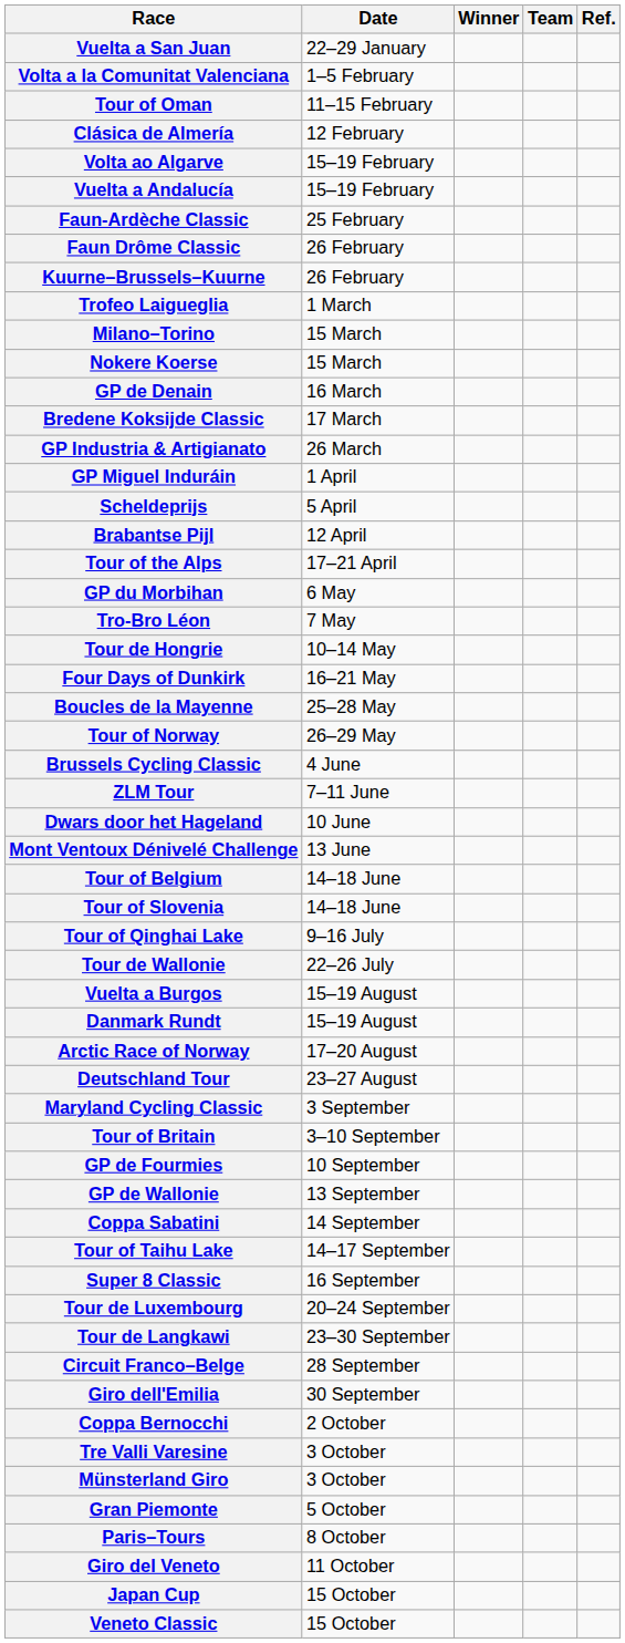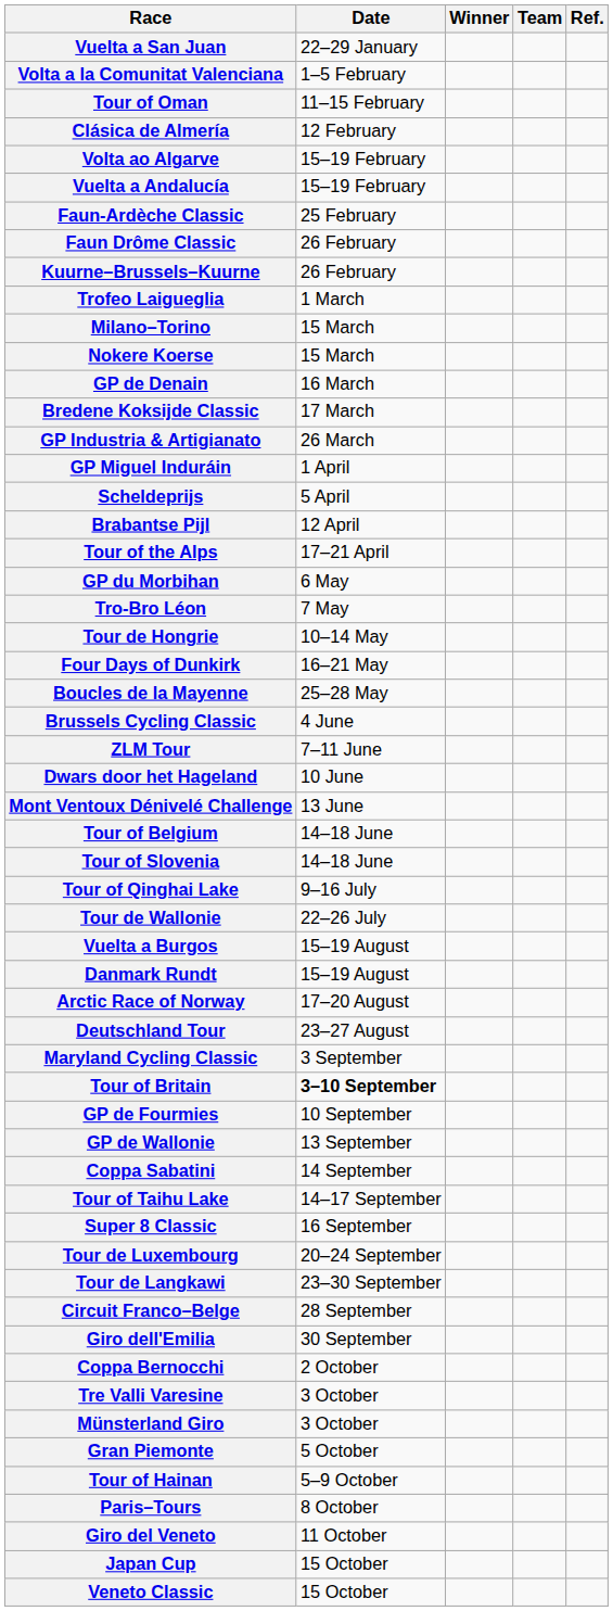 <table class="wikitable plainrowheaders">
 <tr>
 <th scope="col">Race</th>
 <th scope="col">Date</th>
 <th scope="col">Winner</th>
 <th scope="col">Team</th>
 <th scope="col">Ref.</th>
 </tr>
 <tr>
 <th scope="row"> <a href='#'>Vuelta a San Juan</a></th>
 <td>22–29 January</td>
 <td></td>
 <td></td>
 <td></td>
 </tr>
 <tr>
 <th scope="row"> <a href='#'>Volta a la Comunitat Valenciana</a></th>
 <td>1–5 February</td>
 <td></td>
 <td></td>
 <td></td>
 </tr>
 <tr>
 <th scope="row"> <a href='#'>Tour of Oman</a></th>
 <td>11–15 February</td>
 <td></td>
 <td></td>
 <td></td>
 </tr>
 <tr>
 <th scope="row"> <a href='#'>Clásica de Almería</a></th>
 <td>12 February</td>
 <td></td>
 <td></td>
 <td></td>
 </tr>
 <tr>
 <th scope="row"> <a href='#'>Volta ao Algarve</a></th>
 <td>15–19 February</td>
 <td></td>
 <td></td>
 <td></td>
 </tr>
 <tr>
 <th scope="row"> <a href='#'>Vuelta a Andalucía</a></th>
 <td>15–19 February</td>
 <td></td>
 <td></td>
 <td></td>
 </tr>
 <tr>
 <th scope="row"> <a href='#'>Faun-Ardèche Classic</a></th>
 <td>25 February</td>
 <td></td>
 <td></td>
 <td></td>
 </tr>
 <tr>
 <th scope="row"> <a href='#'>Faun Drôme Classic</a></th>
 <td>26 February</td>
 <td></td>
 <td></td>
 <td></td>
 </tr>
 <tr>
 <th scope="row"> <a href='#'>Kuurne–Brussels–Kuurne</a></th>
 <td>26 February</td>
 <td></td>
 <td></td>
 <td></td>
 </tr>
 <tr>
 <th scope="row"> <a href='#'>Trofeo Laigueglia</a></th>
 <td>1 March</td>
 <td></td>
 <td></td>
 <td></td>
 </tr>
 <tr>
 <th scope="row"> <a href='#'>Milano–Torino</a></th>
 <td>15 March</td>
 <td></td>
 <td></td>
 <td></td>
 </tr>
 <tr>
 <th scope="row"> <a href='#'>Nokere Koerse</a></th>
 <td>15 March</td>
 <td></td>
 <td></td>
 <td></td>
 </tr>
 <tr>
 <th scope="row"> <a href='#'>GP de Denain</a></th>
 <td>16 March</td>
 <td></td>
 <td></td>
 <td></td>
 </tr>
 <tr>
 <th scope="row"> <a href='#'>Bredene Koksijde Classic</a></th>
 <td>17 March</td>
 <td></td>
 <td></td>
 <td></td>
 </tr>
 <tr>
 <th scope="row"> <a href='#'>GP Industria & Artigianato</a></th>
 <td>26 March</td>
 <td></td>
 <td></td>
 <td></td>
 </tr>
 <tr>
 <th scope="row"> <a href='#'>GP Miguel Induráin</a></th>
 <td>1 April</td>
 <td></td>
 <td></td>
 <td></td>
 </tr>
 <tr>
 <th scope="row"> <a href='#'>Scheldeprijs</a></th>
 <td>5 April</td>
 <td></td>
 <td></td>
 <td></td>
 </tr>
 <tr>
 <th scope="row"> <a href='#'>Brabantse Pijl</a></th>
 <td>12 April</td>
 <td></td>
 <td></td>
 <td></td>
 </tr>
 <tr>
 <th scope="row"> <a href='#'>Tour of the Alps</a></th>
 <td>17–21 April</td>
 <td></td>
 <td></td>
 <td></td>
 </tr>
 <tr>
 <th scope="row"> <a href='#'>GP du Morbihan</a></th>
 <td>6 May</td>
 <td></td>
 <td></td>
 <td></td>
 </tr>
 <tr>
 <th scope="row"> <a href='#'>Tro-Bro Léon</a></th>
 <td>7 May</td>
 <td></td>
 <td></td>
 <td></td>
 </tr>
 <tr>
 <th scope="row"> <a href='#'>Tour de Hongrie</a></th>
 <td>10–14 May</td>
 <td></td>
 <td></td>
 <td></td>
 </tr>
 <tr>
 <th scope="row"> <a href='#'>Four Days of Dunkirk</a></th>
 <td>16–21 May</td>
 <td></td>
 <td></td>
 <td></td>
 </tr>
 <tr>
 <th scope="row"> <a href='#'>Boucles de la Mayenne</a></th>
 <td>25–28 May</td>
 <td></td>
 <td></td>
 <td></td>
 </tr>
 <tr>
-<th scope="row"> <a href='#'>Tour of Norway</a></th>
-<td>26–29 May</td>
-<td></td>
-<td></td>
-<td></td>
-</tr>
-<tr>
 <th scope="row"> <a href='#'>Brussels Cycling Classic</a></th>
 <td>4 June</td>
 <td></td>
 <td></td>
 <td></td>
 </tr>
 <tr>
 <th scope="row"> <a href='#'>ZLM Tour</a></th>
 <td>7–11 June</td>
 <td></td>
 <td></td>
 <td></td>
 </tr>
 <tr>
 <th scope="row"> <a href='#'>Dwars door het Hageland</a></th>
 <td>10 June</td>
 <td></td>
 <td></td>
 <td></td>
 </tr>
 <tr>
 <th scope="row"> <a href='#'>Mont Ventoux Dénivelé Challenge</a></th>
 <td>13 June</td>
 <td></td>
 <td></td>
 <td></td>
 </tr>
 <tr>
 <th scope="row"> <a href='#'>Tour of Belgium</a></th>
 <td>14–18 June</td>
 <td></td>
 <td></td>
 <td></td>
 </tr>
 <tr>
 <th scope="row"> <a href='#'>Tour of Slovenia</a></th>
 <td>14–18 June</td>
 <td></td>
 <td></td>
 <td></td>
 </tr>
 <tr>
 <th scope="row"> <a href='#'>Tour of Qinghai Lake</a></th>
 <td>9–16 July</td>
 <td></td>
 <td></td>
 <td></td>
 </tr>
 <tr>
 <th scope="row"> <a href='#'>Tour de Wallonie</a></th>
 <td>22–26 July</td>
 <td></td>
 <td></td>
 <td></td>
 </tr>
 <tr>
 <th scope="row"> <a href='#'>Vuelta a Burgos</a></th>
 <td>15–19 August</td>
 <td></td>
 <td></td>
 <td></td>
 </tr>
 <tr>
 <th scope="row"> <a href='#'>Danmark Rundt</a></th>
 <td>15–19 August</td>
 <td></td>
 <td></td>
 <td></td>
 </tr>
 <tr>
 <th scope="row"> <a href='#'>Arctic Race of Norway</a></th>
 <td>17–20 August</td>
 <td></td>
 <td></td>
 <td></td>
 </tr>
 <tr>
 <th scope="row"> <a href='#'>Deutschland Tour</a></th>
 <td>23–27 August</td>
 <td></td>
 <td></td>
 <td></td>
 </tr>
 <tr>
 <th scope="row"> <a href='#'>Maryland Cycling Classic</a></th>
 <td>3 September</td>
 <td></td>
 <td></td>
 <td></td>
 </tr>
 <tr>
 <th scope="row"> <a href='#'>Tour of Britain</a></th>
-<td>3–10 September</td>
+<td><strong>3–10 September</strong></td>
 <td></td>
 <td></td>
 <td></td>
 </tr>
 <tr>
 <th scope="row"> <a href='#'>GP de Fourmies</a></th>
 <td>10 September</td>
 <td></td>
 <td></td>
 <td></td>
 </tr>
 <tr>
 <th scope="row"> <a href='#'>GP de Wallonie</a></th>
 <td>13 September</td>
 <td></td>
 <td></td>
 <td></td>
 </tr>
 <tr>
 <th scope="row"> <a href='#'>Coppa Sabatini</a></th>
 <td>14 September</td>
 <td></td>
 <td></td>
 <td></td>
 </tr>
 <tr>
 <th scope="row"> <a href='#'>Tour of Taihu Lake</a></th>
 <td>14–17 September</td>
 <td></td>
 <td></td>
 <td></td>
 </tr>
 <tr>
 <th scope="row"> <a href='#'>Super 8 Classic</a></th>
 <td>16 September</td>
 <td></td>
 <td></td>
 <td></td>
 </tr>
 <tr>
 <th scope="row"> <a href='#'>Tour de Luxembourg</a></th>
 <td>20–24 September</td>
 <td></td>
 <td></td>
 <td></td>
 </tr>
 <tr>
 <th scope="row"> <a href='#'>Tour de Langkawi</a></th>
 <td>23–30 September</td>
 <td></td>
 <td></td>
 <td></td>
 </tr>
 <tr>
 <th scope="row"> <a href='#'>Circuit Franco–Belge</a></th>
 <td>28 September</td>
 <td></td>
 <td></td>
 <td></td>
 </tr>
 <tr>
 <th scope="row"> <a href='#'>Giro dell'Emilia</a></th>
 <td>30 September</td>
 <td></td>
 <td></td>
 <td></td>
 </tr>
 <tr>
 <th scope="row"> <a href='#'>Coppa Bernocchi</a></th>
 <td>2 October</td>
 <td></td>
 <td></td>
 <td></td>
 </tr>
 <tr>
 <th scope="row"> <a href='#'>Tre Valli Varesine</a></th>
 <td>3 October</td>
 <td></td>
 <td></td>
 <td></td>
 </tr>
 <tr>
 <th scope="row"> <a href='#'>Münsterland Giro</a></th>
 <td>3 October</td>
 <td></td>
 <td></td>
 <td></td>
 </tr>
 <tr>
 <th scope="row"> <a href='#'>Gran Piemonte</a></th>
 <td>5 October</td>
 <td></td>
 <td></td>
 <td></td>
 </tr>
 <tr>
+<th scope="row"> <a href='#'>Tour of Hainan</a></th>
+<td>5–9 October</td>
+<td></td>
+<td></td>
+<td></td>
+</tr>
+<tr>
 <th scope="row"> <a href='#'>Paris–Tours</a></th>
 <td>8 October</td>
 <td></td>
 <td></td>
 <td></td>
 </tr>
 <tr>
 <th scope="row"> <a href='#'>Giro del Veneto</a></th>
 <td>11 October</td>
 <td></td>
 <td></td>
 <td></td>
 </tr>
 <tr>
 <th scope="row"> <a href='#'>Japan Cup</a></th>
 <td>15 October</td>
 <td></td>
 <td></td>
 <td></td>
 </tr>
 <tr>
 <th scope="row"> <a href='#'>Veneto Classic</a></th>
 <td>15 October</td>
 <td></td>
 <td></td>
 <td></td>
 </tr>
 </table>
